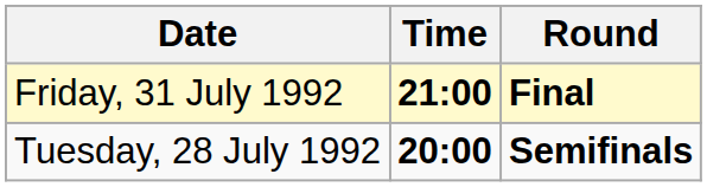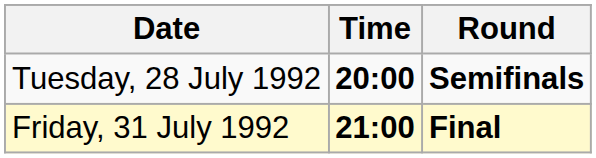 <table class="wikitable">
 <tr>
 <th>Date</th>
 <th>Time</th>
 <th>Round</th>
 </tr>
+<tr>
+<td>Tuesday, 28 July 1992</td>
+<td><strong>20:00</strong></td>
+<td><strong>Semifinals</strong></td>
+</tr>
 <tr style=background:lemonchiffon>
 <td>Friday, 31 July 1992</td>
 <td><strong>21:00</strong></td>
 <td><strong>Final</strong></td>
 </tr>
-<tr>
-<td>Tuesday, 28 July 1992</td>
-<td><strong>20:00</strong></td>
-<td><strong>Semifinals</strong></td>
-</tr>
 </table>
